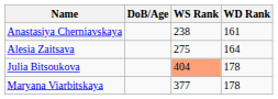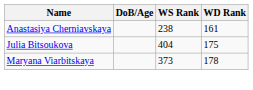 <table class="wikitable" style="text-align: left; font-size:95%;">
 <tr>
 <th>Name</th>
 <th>DoB/Age</th>
 <th>WS Rank</th>
 <th>WD Rank</th>
 </tr>
 <tr>
 <td><a href='#'>Anastasiya Cherniavskaya</a></td>
 <td></td>
 <td>238</td>
 <td>161</td>
 </tr>
 <tr>
-<td><a href='#'>Alesia Zaitsava</a></td>
-<td></td>
-<td>275</td>
-<td>164</td>
-</tr>
-<tr>
 <td><a href='#'>Julia Bitsoukova</a></td>
 <td></td>
-<td style="background: lightsalmon;">404</td>
-<td>178</td>
+<td>404</td>
+<td>175</td>
 </tr>
 <tr>
 <td><a href='#'>Maryana Viarbitskaya</a></td>
 <td></td>
-<td>377</td>
+<td>373</td>
 <td>178</td>
 </tr>
 </table>
